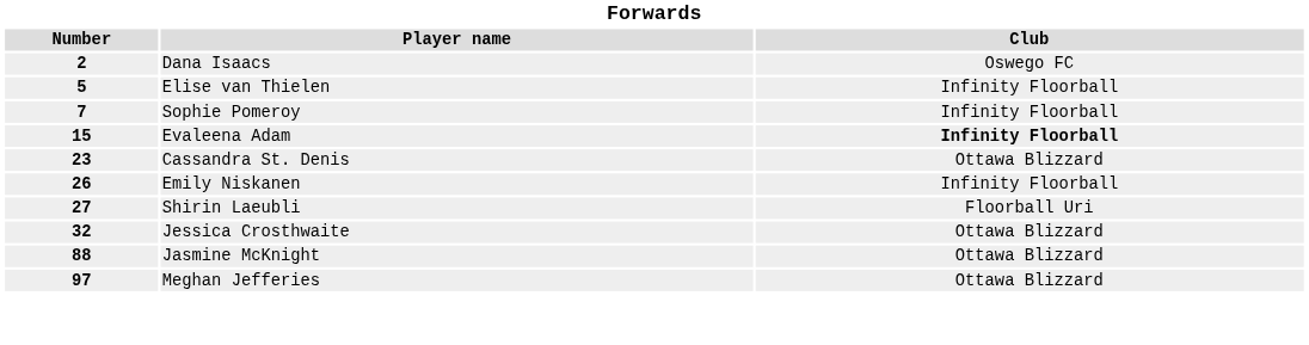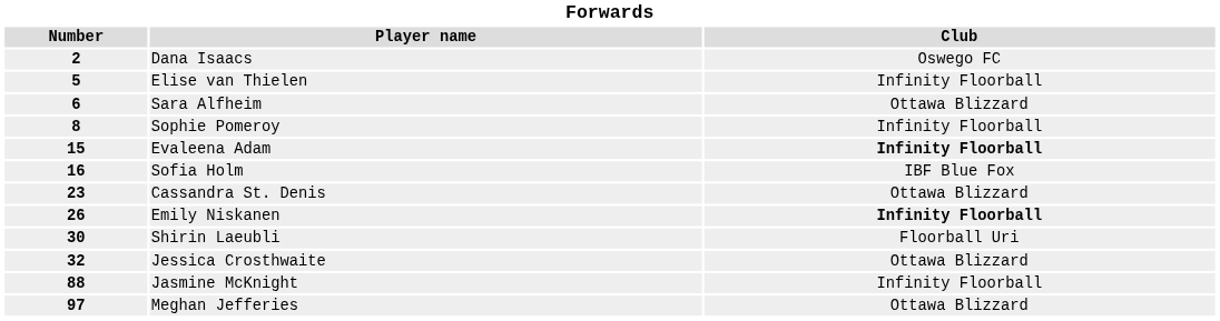 <table width=65%>
 <tr>
 <th colspan="3"><big>Forwards</big></th>
 </tr>
 <tr bgcolor="#dddddd">
 <th width=7%>Number</th>
 <th width=27%>Player name</th>
 <th width=25%>Club</th>
 </tr>
 <tr bgcolor="#eeeeee">
 <td align=center><strong>2</strong></td>
 <td>Dana Isaacs</td>
 <td align=center> Oswego FC</td>
 </tr>
 <tr bgcolor="#eeeeee">
 <td align=center><strong>5</strong></td>
 <td>Elise van Thielen</td>
 <td align=center> Infinity Floorball</td>
 </tr>
 <tr bgcolor="#eeeeee">
-<td align=center><strong>7</strong></td>
+<td align=center><strong>6</strong></td>
+<td>Sara Alfheim</td>
+<td align=center> Ottawa Blizzard</td>
+</tr>
+<tr bgcolor="#eeeeee">
+<td align=center><strong>8</strong></td>
 <td>Sophie Pomeroy</td>
 <td align=center> Infinity Floorball</td>
 </tr>
 <tr bgcolor="#eeeeee">
 <td align=center><strong>15</strong></td>
 <td>Evaleena Adam</td>
 <td align=center><strong> Infinity Floorball</strong></td>
 </tr>
 <tr bgcolor="#eeeeee">
+<td align=center><strong>16</strong></td>
+<td>Sofia Holm</td>
+<td align=center> IBF Blue Fox</td>
+</tr>
+<tr bgcolor="#eeeeee">
 <td align=center><strong>23</strong></td>
 <td>Cassandra St. Denis</td>
 <td align=center> Ottawa Blizzard</td>
 </tr>
 <tr bgcolor="#eeeeee">
 <td align=center><strong>26</strong></td>
 <td>Emily Niskanen</td>
-<td align=center> Infinity Floorball</td>
+<td align=center><strong> Infinity Floorball</strong></td>
 </tr>
 <tr bgcolor="#eeeeee">
-<td align=center><strong>27</strong></td>
+<td align=center><strong>30</strong></td>
 <td>Shirin Laeubli</td>
 <td align=center> Floorball Uri</td>
 </tr>
 <tr bgcolor="#eeeeee">
 <td align=center><strong>32</strong></td>
 <td>Jessica Crosthwaite</td>
 <td align=center> Ottawa Blizzard</td>
 </tr>
 <tr bgcolor="#eeeeee">
 <td align=center><strong>88</strong></td>
 <td>Jasmine McKnight</td>
-<td align=center> Ottawa Blizzard</td>
+<td align=center> Infinity Floorball</td>
 </tr>
 <tr bgcolor="#eeeeee">
 <td align="center"><strong>97</strong></td>
 <td>Meghan Jefferies</td>
 <td align="center"> Ottawa Blizzard</td>
 </tr>
 </table>
